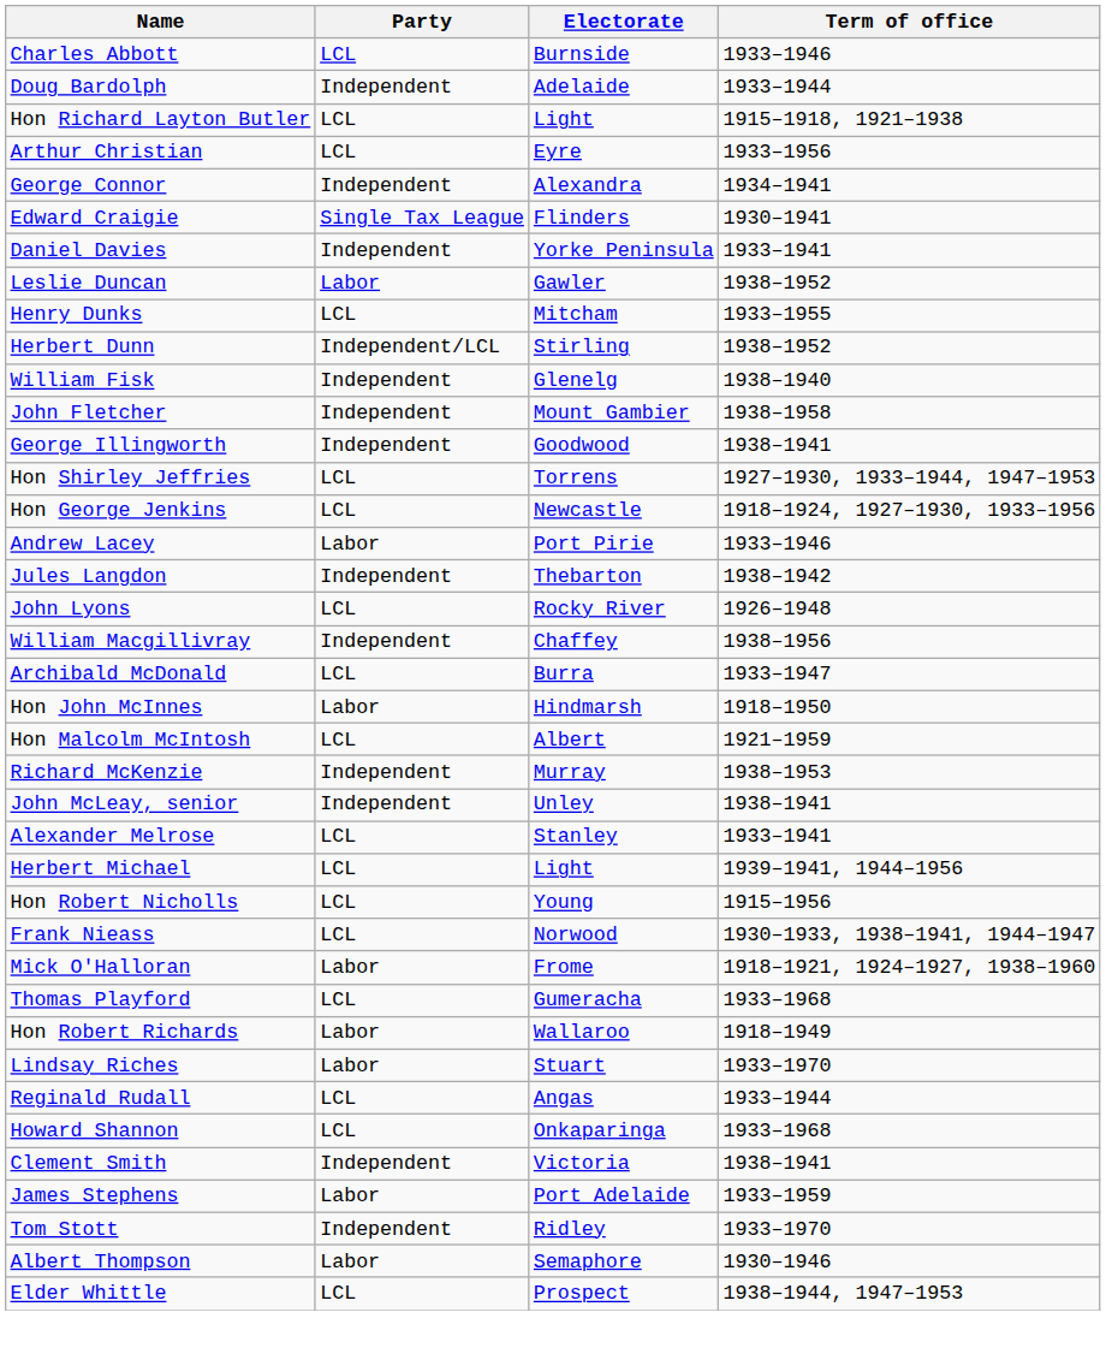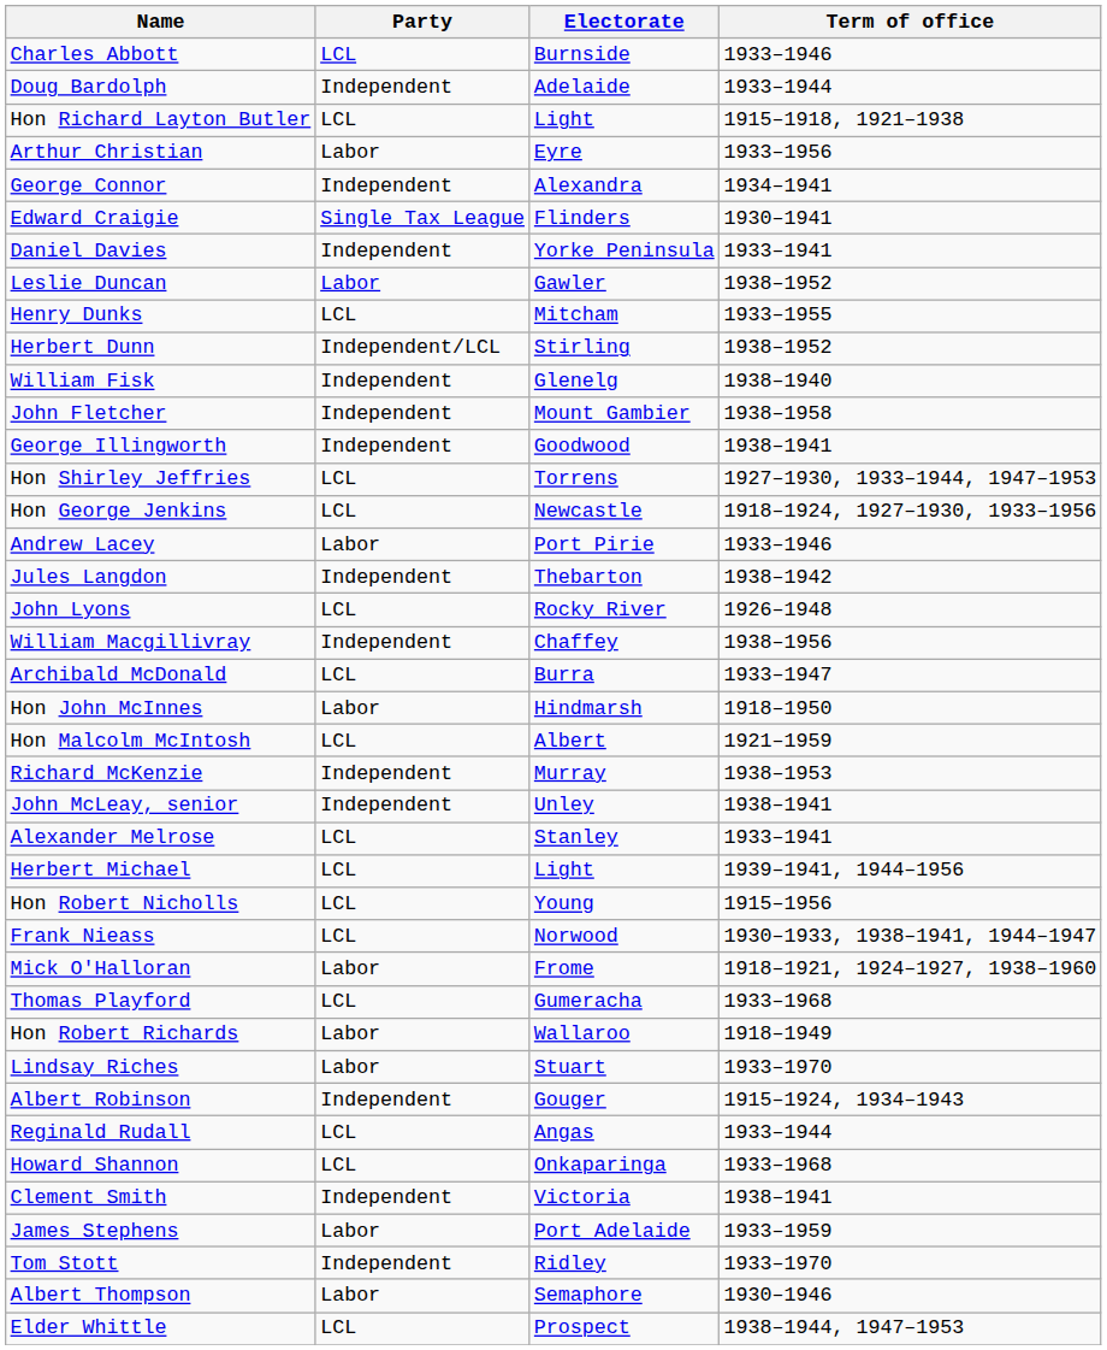 <table class="wikitable sortable">
 <tr>
 <th>Name</th>
 <th>Party</th>
 <th><a href='#'>Electorate</a></th>
 <th>Term of office</th>
 </tr>
 <tr>
 <td><a href='#'>Charles Abbott</a></td>
 <td><a href='#'>LCL</a></td>
 <td><a href='#'>Burnside</a></td>
 <td>1933–1946</td>
 </tr>
 <tr>
 <td><a href='#'>Doug Bardolph</a></td>
 <td>Independent</td>
 <td><a href='#'>Adelaide</a></td>
 <td>1933–1944</td>
 </tr>
 <tr>
 <td>Hon <a href='#'>Richard Layton Butler</a> </td>
 <td>LCL</td>
 <td><a href='#'>Light</a></td>
 <td>1915–1918, 1921–1938</td>
 </tr>
 <tr>
 <td><a href='#'>Arthur Christian</a></td>
-<td>LCL</td>
+<td>Labor</td>
 <td><a href='#'>Eyre</a></td>
 <td>1933–1956</td>
 </tr>
 <tr>
 <td><a href='#'>George Connor</a></td>
 <td>Independent</td>
 <td><a href='#'>Alexandra</a></td>
 <td>1934–1941</td>
 </tr>
 <tr>
 <td><a href='#'>Edward Craigie</a></td>
 <td><a href='#'>Single Tax League</a></td>
 <td><a href='#'>Flinders</a></td>
 <td>1930–1941</td>
 </tr>
 <tr>
 <td><a href='#'>Daniel Davies</a></td>
 <td>Independent</td>
 <td><a href='#'>Yorke Peninsula</a></td>
 <td>1933–1941</td>
 </tr>
 <tr>
 <td><a href='#'>Leslie Duncan</a></td>
 <td><a href='#'>Labor</a></td>
 <td><a href='#'>Gawler</a></td>
 <td>1938–1952</td>
 </tr>
 <tr>
 <td><a href='#'>Henry Dunks</a></td>
 <td>LCL</td>
 <td><a href='#'>Mitcham</a></td>
 <td>1933–1955</td>
 </tr>
 <tr>
 <td><a href='#'>Herbert Dunn</a></td>
 <td>Independent/LCL </td>
 <td><a href='#'>Stirling</a></td>
 <td>1938–1952</td>
 </tr>
 <tr>
 <td><a href='#'>William Fisk</a> </td>
 <td>Independent</td>
 <td><a href='#'>Glenelg</a></td>
 <td>1938–1940</td>
 </tr>
 <tr>
 <td><a href='#'>John Fletcher</a></td>
 <td>Independent</td>
 <td><a href='#'>Mount Gambier</a></td>
 <td>1938–1958</td>
 </tr>
 <tr>
 <td><a href='#'>George Illingworth</a></td>
 <td>Independent</td>
 <td><a href='#'>Goodwood</a></td>
 <td>1938–1941</td>
 </tr>
 <tr>
 <td>Hon <a href='#'>Shirley Jeffries</a></td>
 <td>LCL</td>
 <td><a href='#'>Torrens</a></td>
 <td>1927–1930, 1933–1944, 1947–1953</td>
 </tr>
 <tr>
 <td>Hon <a href='#'>George Jenkins</a></td>
 <td>LCL</td>
 <td><a href='#'>Newcastle</a></td>
 <td>1918–1924, 1927–1930, 1933–1956</td>
 </tr>
 <tr>
 <td><a href='#'>Andrew Lacey</a></td>
 <td>Labor</td>
 <td><a href='#'>Port Pirie</a></td>
 <td>1933–1946</td>
 </tr>
 <tr>
 <td><a href='#'>Jules Langdon</a></td>
 <td>Independent</td>
 <td><a href='#'>Thebarton</a></td>
 <td>1938–1942</td>
 </tr>
 <tr>
 <td><a href='#'>John Lyons</a></td>
 <td>LCL</td>
 <td><a href='#'>Rocky River</a></td>
 <td>1926–1948</td>
 </tr>
 <tr>
 <td><a href='#'>William Macgillivray</a></td>
 <td>Independent</td>
 <td><a href='#'>Chaffey</a></td>
 <td>1938–1956</td>
 </tr>
 <tr>
 <td><a href='#'>Archibald McDonald</a></td>
 <td>LCL</td>
 <td><a href='#'>Burra</a></td>
 <td>1933–1947</td>
 </tr>
 <tr>
 <td>Hon <a href='#'>John McInnes</a></td>
 <td>Labor</td>
 <td><a href='#'>Hindmarsh</a></td>
 <td>1918–1950</td>
 </tr>
 <tr>
 <td>Hon <a href='#'>Malcolm McIntosh</a></td>
 <td>LCL</td>
 <td><a href='#'>Albert</a></td>
 <td>1921–1959</td>
 </tr>
 <tr>
 <td><a href='#'>Richard McKenzie</a></td>
 <td>Independent</td>
 <td><a href='#'>Murray</a></td>
 <td>1938–1953</td>
 </tr>
 <tr>
 <td><a href='#'>John McLeay, senior</a></td>
 <td>Independent</td>
 <td><a href='#'>Unley</a></td>
 <td>1938–1941</td>
 </tr>
 <tr>
 <td><a href='#'>Alexander Melrose</a></td>
 <td>LCL</td>
 <td><a href='#'>Stanley</a></td>
 <td>1933–1941</td>
 </tr>
 <tr>
 <td><a href='#'>Herbert Michael</a> </td>
 <td>LCL</td>
 <td><a href='#'>Light</a></td>
 <td>1939–1941, 1944–1956</td>
 </tr>
 <tr>
 <td>Hon <a href='#'>Robert Nicholls</a></td>
 <td>LCL</td>
 <td><a href='#'>Young</a></td>
 <td>1915–1956</td>
 </tr>
 <tr>
 <td><a href='#'>Frank Nieass</a></td>
 <td>LCL</td>
 <td><a href='#'>Norwood</a></td>
 <td>1930–1933, 1938–1941, 1944–1947</td>
 </tr>
 <tr>
 <td><a href='#'>Mick O'Halloran</a></td>
 <td>Labor</td>
 <td><a href='#'>Frome</a></td>
 <td>1918–1921, 1924–1927, 1938–1960</td>
 </tr>
 <tr>
 <td><a href='#'>Thomas Playford</a></td>
 <td>LCL</td>
 <td><a href='#'>Gumeracha</a></td>
 <td>1933–1968</td>
 </tr>
 <tr>
 <td>Hon <a href='#'>Robert Richards</a></td>
 <td>Labor</td>
 <td><a href='#'>Wallaroo</a></td>
 <td>1918–1949</td>
 </tr>
 <tr>
 <td><a href='#'>Lindsay Riches</a></td>
 <td>Labor</td>
 <td><a href='#'>Stuart</a></td>
 <td>1933–1970</td>
 </tr>
 <tr>
+<td><a href='#'>Albert Robinson</a></td>
+<td>Independent</td>
+<td><a href='#'>Gouger</a></td>
+<td>1915–1924, 1934–1943</td>
+</tr>
+<tr>
 <td><a href='#'>Reginald Rudall</a></td>
 <td>LCL</td>
 <td><a href='#'>Angas</a></td>
 <td>1933–1944</td>
 </tr>
 <tr>
 <td><a href='#'>Howard Shannon</a></td>
 <td>LCL</td>
 <td><a href='#'>Onkaparinga</a></td>
 <td>1933–1968</td>
 </tr>
 <tr>
 <td><a href='#'>Clement Smith</a></td>
 <td>Independent</td>
 <td><a href='#'>Victoria</a></td>
 <td>1938–1941</td>
 </tr>
 <tr>
 <td><a href='#'>James Stephens</a></td>
 <td>Labor</td>
 <td><a href='#'>Port Adelaide</a></td>
 <td>1933–1959</td>
 </tr>
 <tr>
 <td><a href='#'>Tom Stott</a></td>
 <td>Independent</td>
 <td><a href='#'>Ridley</a></td>
 <td>1933–1970</td>
 </tr>
 <tr>
 <td><a href='#'>Albert Thompson</a></td>
 <td>Labor</td>
 <td><a href='#'>Semaphore</a></td>
 <td>1930–1946</td>
 </tr>
 <tr>
 <td><a href='#'>Elder Whittle</a></td>
 <td>LCL</td>
 <td><a href='#'>Prospect</a></td>
 <td>1938–1944, 1947–1953</td>
 </tr>
 </table>
